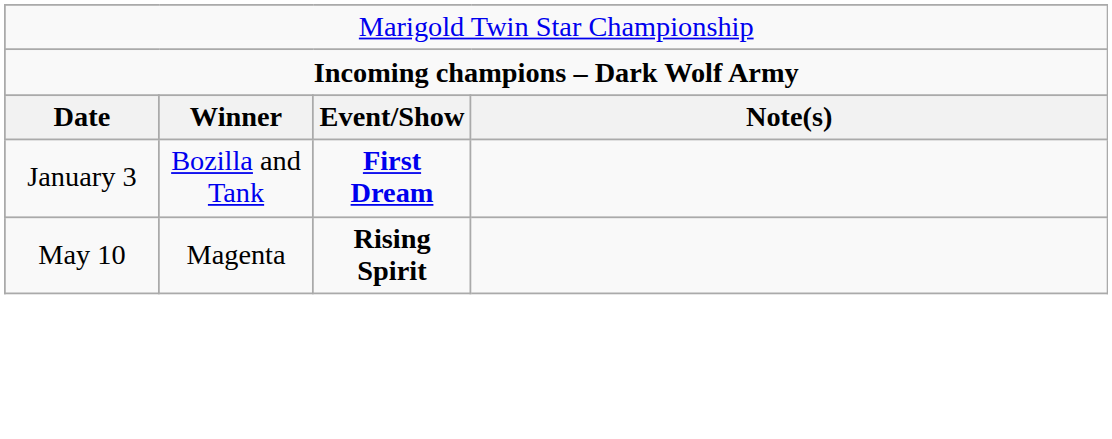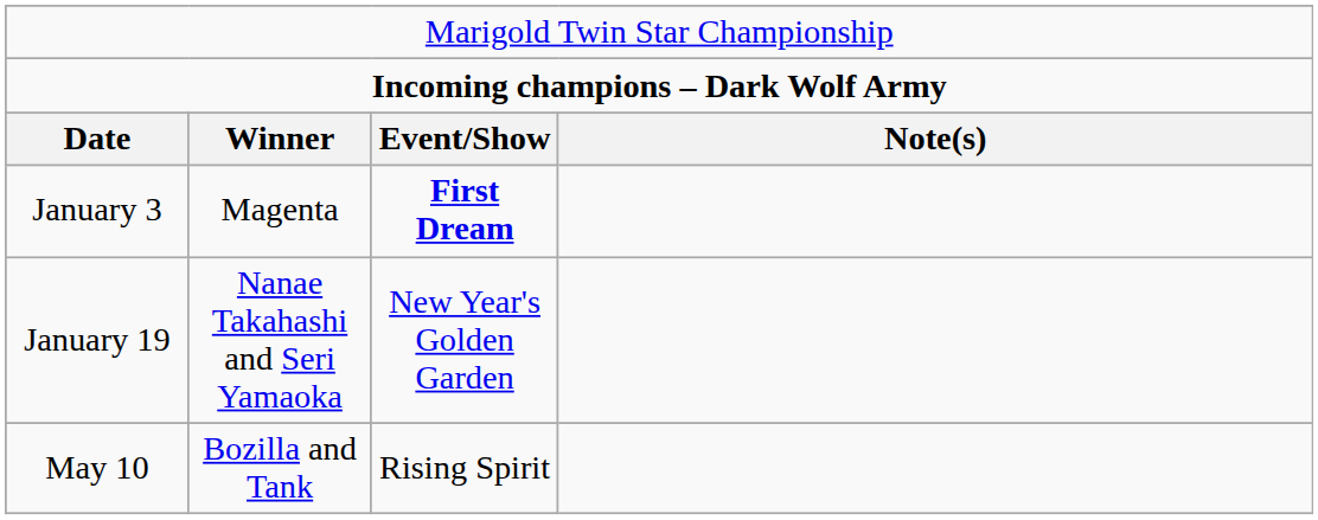 <table class="wikitable" style="text-align:center; width:100%;">
 <tr>
 <td colspan="4" style="text-align: center;"><a href='#'>Marigold Twin Star Championship</a></td>
 </tr>
 <tr>
 <td colspan="4" style="text-align: center;"><strong>Incoming champions – Dark Wolf Army </strong></td>
 </tr>
 <tr>
 <th width=14%>Date</th>
 <th width=14%>Winner</th>
 <th width=14%>Event/Show</th>
 <th width=58%>Note(s)</th>
 </tr>
 <tr>
 <td>January 3</td>
-<td><a href='#'>Bozilla</a> and <a href='#'>Tank</a></td>
+<td>Magenta<br></td>
 <td><strong><a href='#'>First Dream</a></strong></td>
 <td></td>
 </tr>
 <tr>
+<td>January 19</td>
+<td><a href='#'>Nanae Takahashi</a> and <a href='#'>Seri Yamaoka</a></td>
+<td><a href='#'>New Year's Golden Garden</a><br></td>
+<td></td>
+</tr>
+<tr>
 <td>May 10</td>
-<td>Magenta<br></td>
-<td><strong>Rising Spirit<br></strong></td>
+<td><a href='#'>Bozilla</a> and <a href='#'>Tank</a></td>
+<td>Rising Spirit<br></td>
 <td></td>
 </tr>
 </table>
